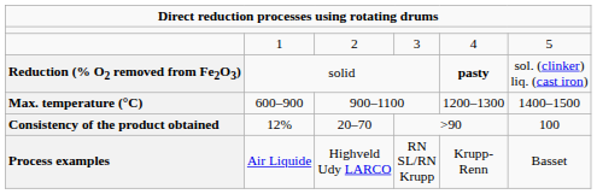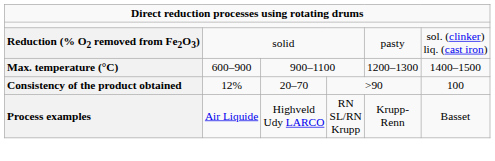 <table class="wikitable centre" style="text-align:center">
 <tr>
 <td colspan="6"><strong>Direct reduction processes using rotating drums</strong></td>
 </tr>
 <tr>
 <td colspan="6"></td>
 </tr>
 <tr>
-<td></td>
-<td>1</td>
-<td>2</td>
-<td>3</td>
-<td>4</td>
-<td>5</td>
-</tr>
-<tr>
 <th style="text-align:left">Reduction (% O<sub>2</sub> removed from Fe<sub>2</sub>O<sub>3</sub>)</th>
 <td colspan="3">solid</td>
-<td><strong>pasty</strong></td>
+<td>pasty</td>
 <td>sol. (<a href='#'>clinker</a>)<br>liq. (<a href='#'>cast iron</a>)</td>
 </tr>
 <tr>
 <th style="text-align:left">Max. temperature (°C)</th>
 <td>600–900</td>
 <td colspan="2">900–1100</td>
 <td>1200–1300</td>
 <td>1400–1500</td>
 </tr>
 <tr>
 <th style="text-align:left">Consistency of the product obtained</th>
 <td>12%</td>
 <td>20–70</td>
 <td colspan="2">>90</td>
 <td>100</td>
 </tr>
 <tr>
 <th style="text-align:left">Process examples</th>
 <td><a href='#'>Air Liquide</a></td>
 <td>Highveld<br>Udy <a href='#'>LARCO</a></td>
 <td>RN<br>SL/RN<br>Krupp</td>
 <td>Krupp-<br>Renn</td>
 <td>Basset</td>
 </tr>
 </table>
